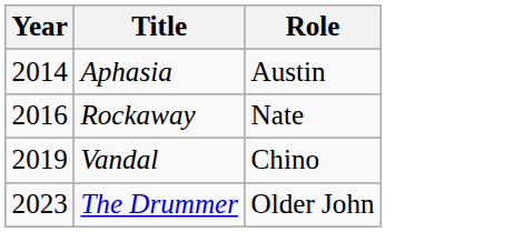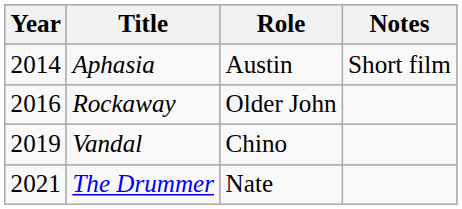 <table class="wikitable sortable">
 <tr>
 <th>Year</th>
 <th>Title</th>
 <th>Role</th>
+<th class="unsortable">Notes</th>
 </tr>
 <tr>
 <td>2014</td>
 <td><em>Aphasia</em></td>
 <td>Austin</td>
+<td>Short film</td>
 </tr>
 <tr>
 <td>2016</td>
 <td><em>Rockaway</em></td>
-<td>Nate</td>
+<td>Older John</td>
+<td></td>
 </tr>
 <tr>
 <td>2019</td>
 <td><em>Vandal</em></td>
 <td>Chino</td>
+<td></td>
 </tr>
 <tr>
-<td>2023</td>
+<td>2021</td>
 <td><em><a href='#'>The Drummer</a></em></td>
-<td>Older John</td>
+<td>Nate</td>
+<td></td>
 </tr>
 </table>
